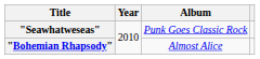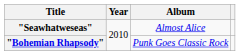 <table class="wikitable plainrowheaders" style="text-align:center;">
 <tr>
 <th scope="col" style="width:10em;">Title</th>
 <th scope="col">Year</th>
 <th scope="col">Album</th>
 <th scope="col"></th>
 </tr>
 <tr>
 <th scope="row">"Seawhatweseas"</th>
 <td rowspan="2">2010</td>
-<td><em><a href='#'>Punk Goes Classic Rock</a></em></td>
+<td><em><a href='#'>Almost Alice</a></em></td>
 <td></td>
 </tr>
 <tr>
 <th scope="row">"<a href='#'>Bohemian Rhapsody</a>"</th>
-<td><em><a href='#'>Almost Alice</a></em></td>
+<td><em><a href='#'>Punk Goes Classic Rock</a></em></td>
 <td></td>
 </tr>
 </table>
